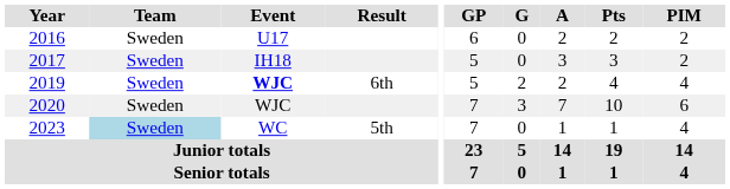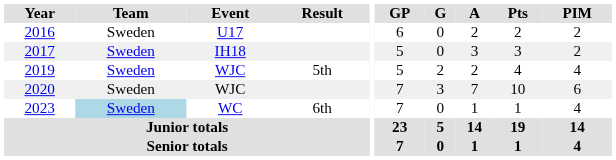 <table border="0" cellpadding="1" cellspacing="0" ID="Table3" style="text-align:center; width:40em;">
 <tr bgcolor="#e0e0e0">
 <th>Year</th>
 <th>Team</th>
 <th>Event</th>
 <th>Result</th>
 <th rowspan="101" bgcolor="#ffffff"></th>
 <th>GP</th>
 <th>G</th>
 <th>A</th>
 <th>Pts</th>
 <th>PIM</th>
 </tr>
 <tr>
 <td><a href='#'>2016</a></td>
 <td>Sweden</td>
 <td><a href='#'>U17</a></td>
 <td></td>
 <td>6</td>
 <td>0</td>
 <td>2</td>
 <td>2</td>
 <td>2</td>
 </tr>
 <tr bgcolor="#f0f0f0">
 <td><a href='#'>2017</a></td>
 <td><a href='#'>Sweden</a></td>
 <td><a href='#'>IH18</a></td>
 <td></td>
 <td>5</td>
 <td>0</td>
 <td>3</td>
 <td>3</td>
 <td>2</td>
 </tr>
 <tr>
 <td><a href='#'>2019</a></td>
 <td><a href='#'>Sweden</a></td>
-<td><strong><a href='#'>WJC</a></strong></td>
-<td>6th</td>
+<td><a href='#'>WJC</a></td>
+<td>5th</td>
 <td>5</td>
 <td>2</td>
 <td>2</td>
 <td>4</td>
 <td>4</td>
 </tr>
 <tr bgcolor="#f0f0f0">
 <td><a href='#'>2020</a></td>
 <td>Sweden</td>
 <td>WJC</td>
 <td></td>
 <td>7</td>
 <td>3</td>
 <td>7</td>
 <td>10</td>
 <td>6</td>
 </tr>
 <tr>
 <td><a href='#'>2023</a></td>
 <td style="background: lightblue;"><a href='#'>Sweden</a></td>
 <td><a href='#'>WC</a></td>
-<td>5th</td>
+<td>6th</td>
 <td>7</td>
 <td>0</td>
 <td>1</td>
 <td>1</td>
 <td>4</td>
 </tr>
 <tr bgcolor="#e0e0e0">
 <th colspan="4">Junior totals</th>
 <th>23</th>
 <th>5</th>
 <th>14</th>
 <th>19</th>
 <th>14</th>
 </tr>
 <tr bgcolor="#e0e0e0">
 <th colspan="4">Senior totals</th>
 <th>7</th>
 <th>0</th>
 <th>1</th>
 <th>1</th>
 <th>4</th>
 </tr>
 </table>
